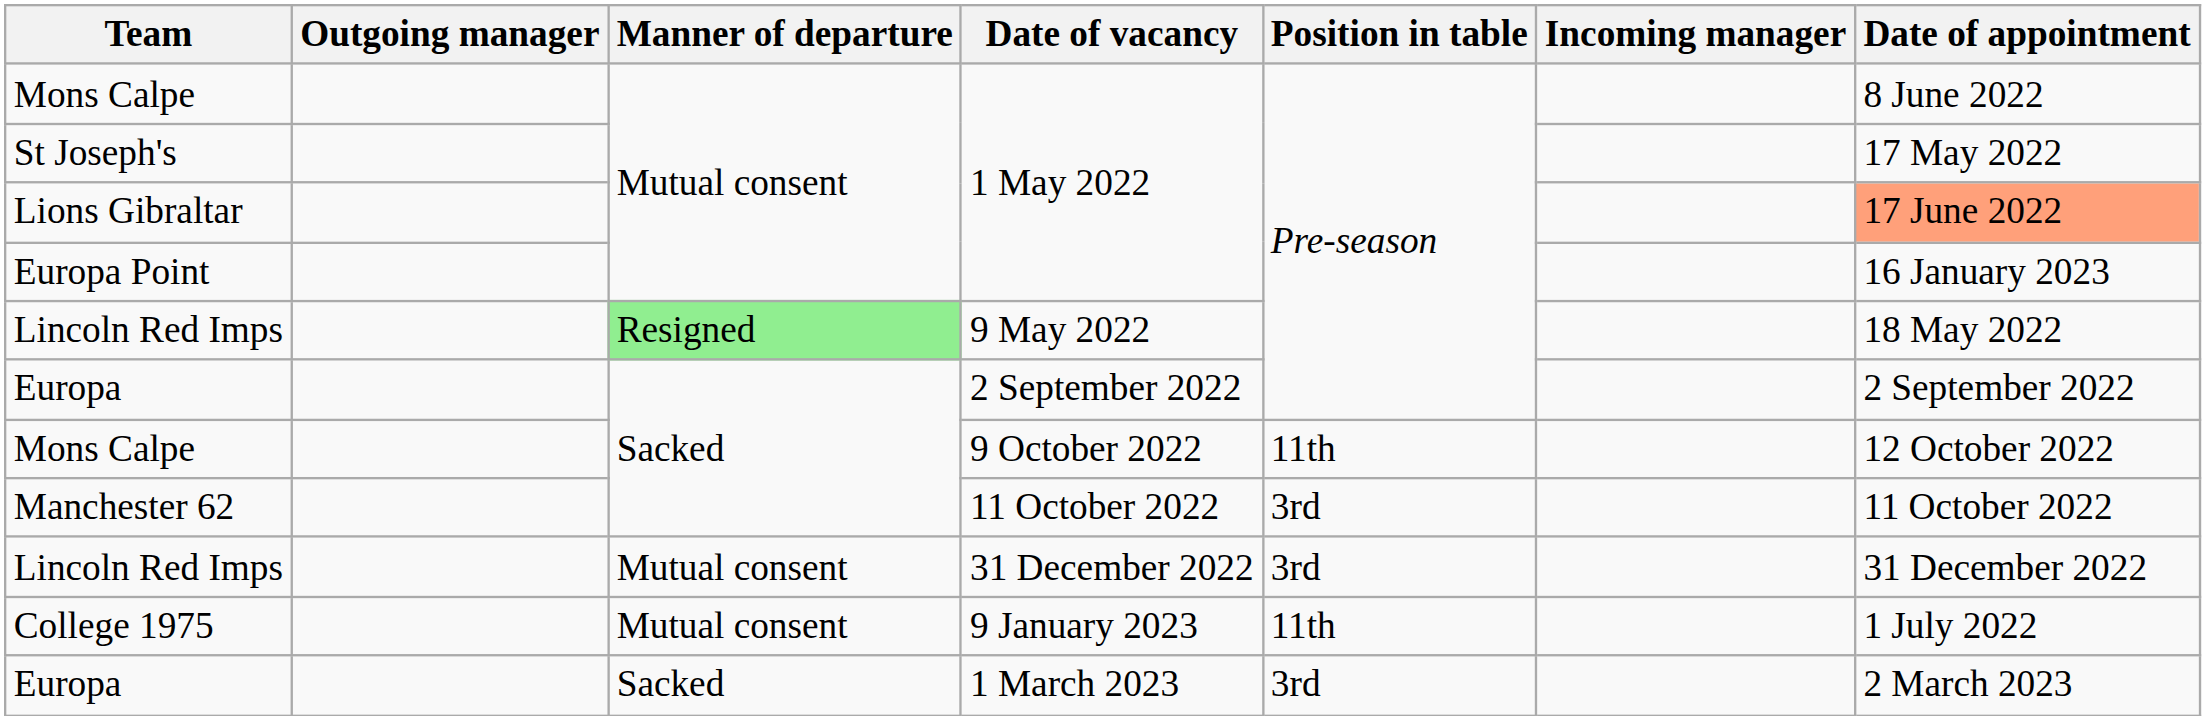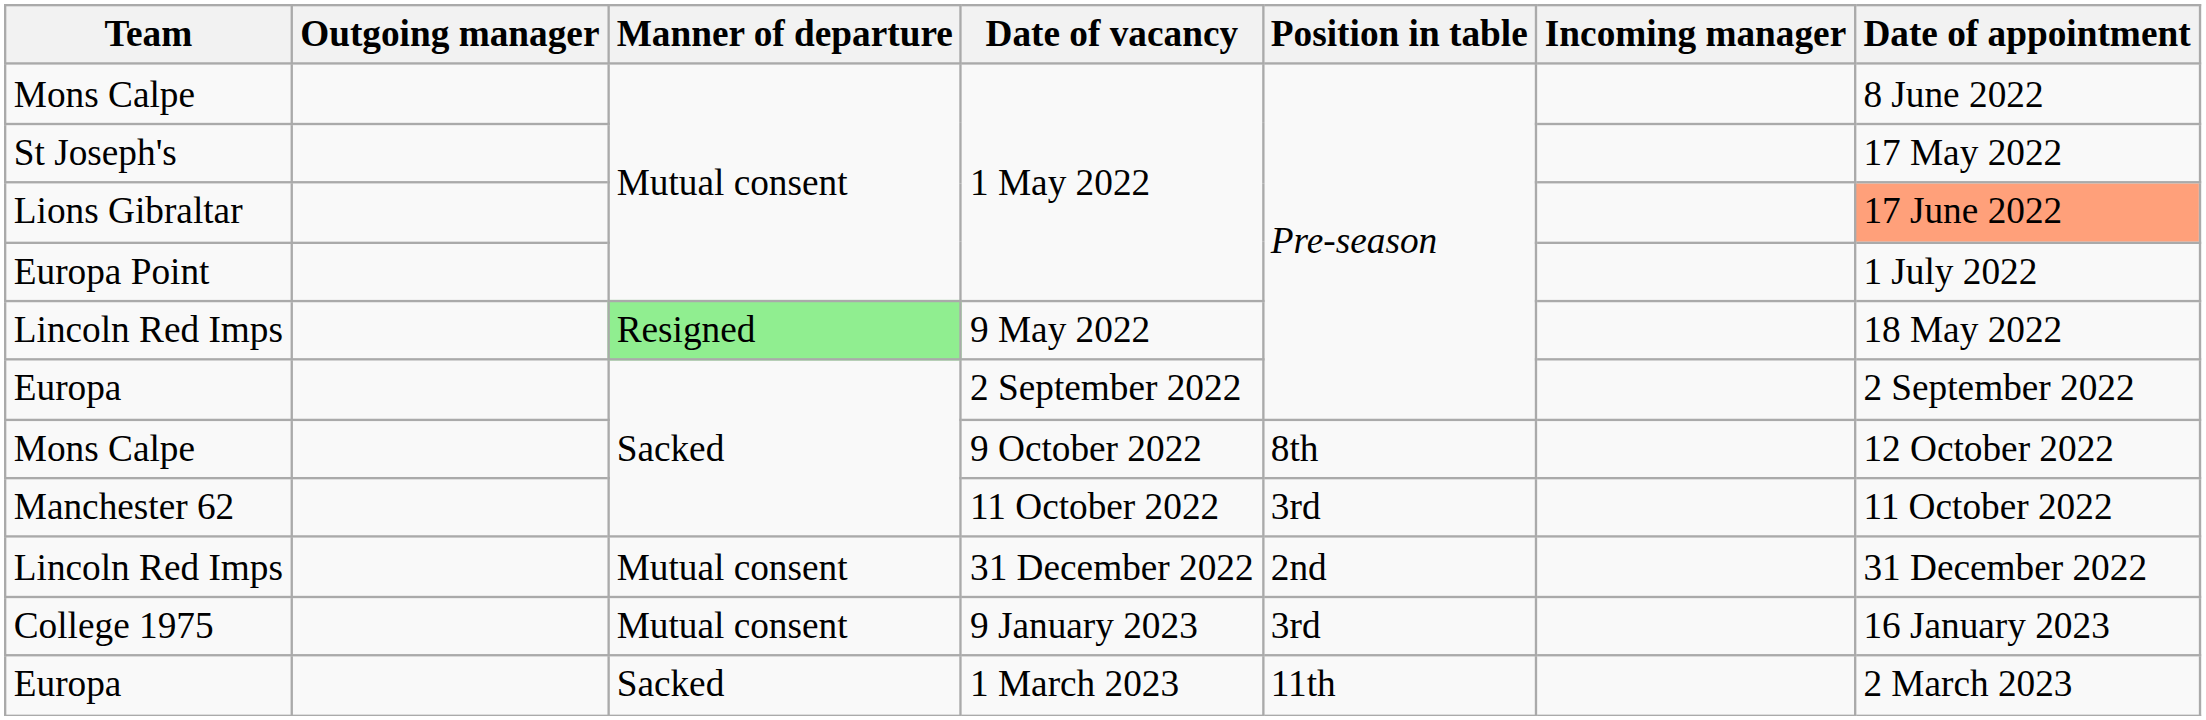 <table class="wikitable sortable">
 <tr>
 <th>Team</th>
 <th>Outgoing manager</th>
 <th>Manner of departure</th>
 <th>Date of vacancy</th>
 <th>Position in table</th>
 <th>Incoming manager</th>
 <th>Date of appointment</th>
 </tr>
 <tr>
 <td>Mons Calpe</td>
 <td></td>
 <td rowspan=4>Mutual consent</td>
 <td rowspan=4>1 May 2022</td>
 <td rowspan=6><em>Pre-season</em></td>
 <td></td>
 <td>8 June 2022</td>
 </tr>
 <tr>
 <td>St Joseph's</td>
 <td></td>
 <td></td>
 <td>17 May 2022</td>
 </tr>
 <tr>
 <td>Lions Gibraltar</td>
 <td></td>
 <td></td>
 <td style="background: lightsalmon;">17 June 2022</td>
 </tr>
 <tr>
 <td>Europa Point</td>
 <td></td>
 <td></td>
-<td>16 January 2023</td>
+<td>1 July 2022</td>
 </tr>
 <tr>
 <td>Lincoln Red Imps</td>
 <td></td>
 <td rowspan=1 style="background: lightgreen;">Resigned</td>
 <td>9 May 2022</td>
 <td></td>
 <td>18 May 2022</td>
 </tr>
 <tr>
 <td>Europa</td>
 <td></td>
 <td rowspan=3>Sacked</td>
 <td>2 September 2022</td>
 <td></td>
 <td>2 September 2022</td>
 </tr>
 <tr>
 <td>Mons Calpe</td>
 <td></td>
 <td>9 October 2022</td>
-<td>11th</td>
+<td>8th</td>
 <td></td>
 <td>12 October 2022</td>
 </tr>
 <tr>
 <td>Manchester 62</td>
 <td></td>
 <td>11 October 2022</td>
 <td>3rd</td>
 <td></td>
 <td>11 October 2022</td>
 </tr>
 <tr>
 <td>Lincoln Red Imps</td>
 <td></td>
 <td>Mutual consent</td>
 <td>31 December 2022</td>
-<td>3rd</td>
+<td>2nd</td>
 <td></td>
 <td>31 December 2022</td>
 </tr>
 <tr>
 <td>College 1975</td>
 <td></td>
 <td>Mutual consent</td>
 <td>9 January 2023</td>
-<td>11th</td>
+<td>3rd</td>
 <td></td>
-<td>1 July 2022</td>
+<td>16 January 2023</td>
 </tr>
 <tr>
 <td>Europa</td>
 <td></td>
 <td>Sacked</td>
 <td>1 March 2023</td>
-<td>3rd</td>
+<td>11th</td>
 <td></td>
 <td>2 March 2023</td>
 </tr>
 </table>
